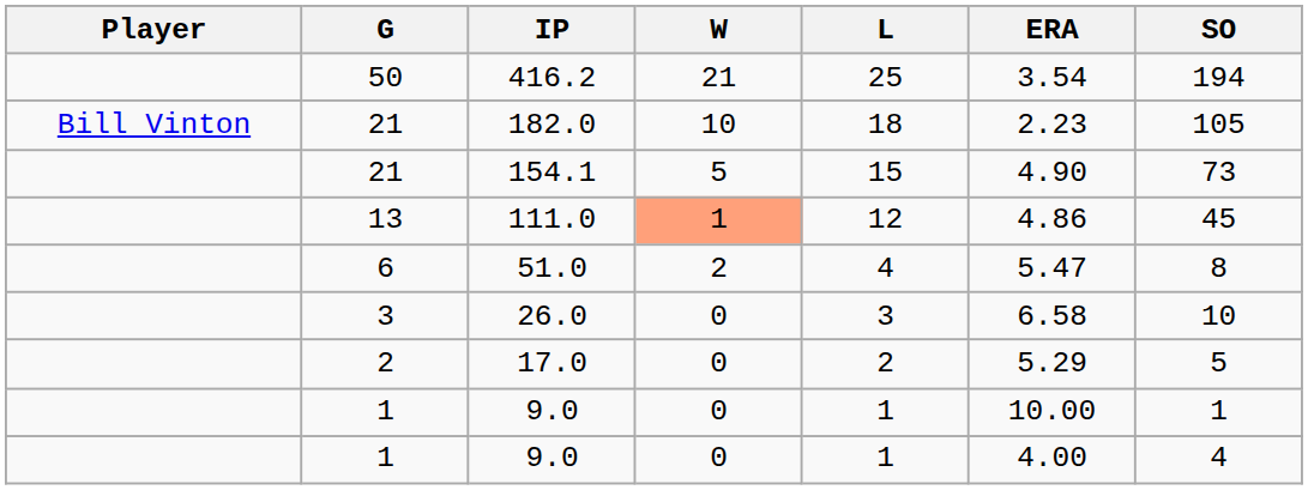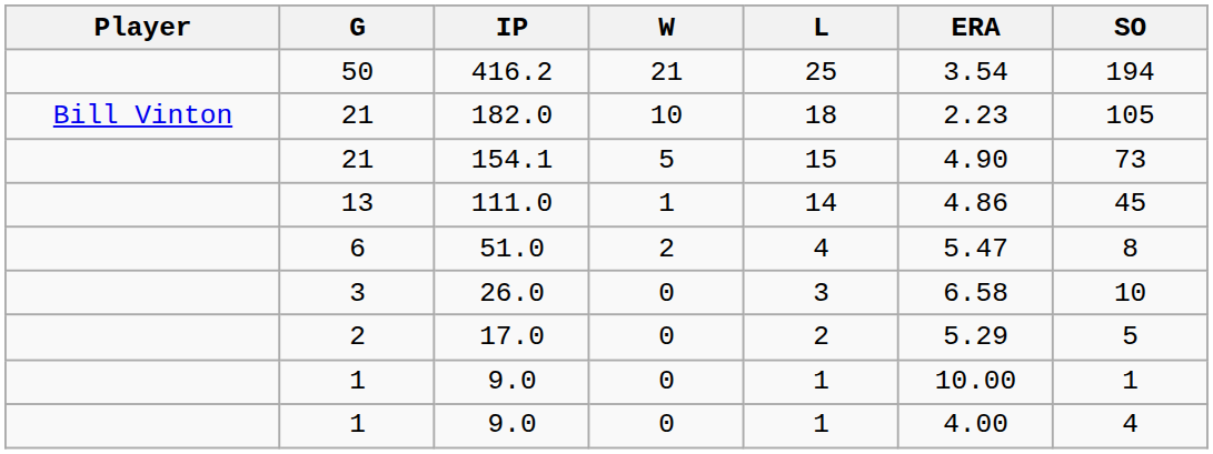 <table class="wikitable sortable">
 <tr>
 <th bgcolor="#DDDDFF" width="16%">Player</th>
 <th bgcolor="#DDDDFF" width="9%">G</th>
 <th bgcolor="#DDDDFF" width="9%">IP</th>
 <th bgcolor="#DDDDFF" width="9%">W</th>
 <th bgcolor="#DDDDFF" width="9%">L</th>
 <th bgcolor="#DDDDFF" width="9%">ERA</th>
 <th bgcolor="#DDDDFF" width="9%">SO</th>
 </tr>
 <tr align="center">
 <td></td>
 <td>50</td>
 <td>416.2</td>
 <td>21</td>
 <td>25</td>
 <td>3.54</td>
 <td>194</td>
 </tr>
 <tr align="center">
 <td><a href='#'>Bill Vinton</a></td>
 <td>21</td>
 <td>182.0</td>
 <td>10</td>
 <td>18</td>
 <td>2.23</td>
 <td>105</td>
 </tr>
 <tr align=center>
 <td></td>
 <td>21</td>
 <td>154.1</td>
 <td>5</td>
 <td>15</td>
 <td>4.90</td>
 <td>73</td>
 </tr>
 <tr align="center">
 <td></td>
 <td>13</td>
 <td>111.0</td>
-<td style="background: lightsalmon;">1</td>
-<td>12</td>
+<td>1</td>
+<td>14</td>
 <td>4.86</td>
 <td>45</td>
 </tr>
 <tr align="center">
 <td></td>
 <td>6</td>
 <td>51.0</td>
 <td>2</td>
 <td>4</td>
 <td>5.47</td>
 <td>8</td>
 </tr>
 <tr align="center">
 <td></td>
 <td>3</td>
 <td>26.0</td>
 <td>0</td>
 <td>3</td>
 <td>6.58</td>
 <td>10</td>
 </tr>
 <tr align="center">
 <td></td>
 <td>2</td>
 <td>17.0</td>
 <td>0</td>
 <td>2</td>
 <td>5.29</td>
 <td>5</td>
 </tr>
 <tr align="center">
 <td></td>
 <td>1</td>
 <td>9.0</td>
 <td>0</td>
 <td>1</td>
 <td>10.00</td>
 <td>1</td>
 </tr>
 <tr align="center">
 <td></td>
 <td>1</td>
 <td>9.0</td>
 <td>0</td>
 <td>1</td>
 <td>4.00</td>
 <td>4</td>
 </tr>
 </table>
